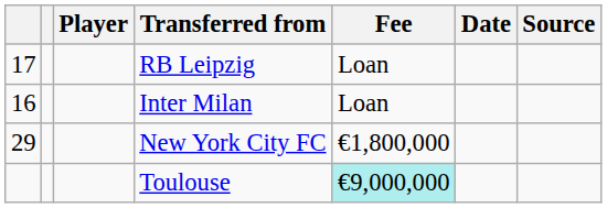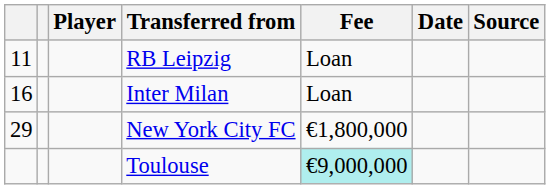 <table class="wikitable plainrowheaders sortable">
 <tr>
 <th></th>
 <th></th>
 <th scope=col>Player</th>
 <th>Transferred from</th>
 <th !scope=col; style="width: 65px;">Fee</th>
 <th scope=col>Date</th>
 <th scope=col>Source</th>
 </tr>
 <tr>
-<td align=center>17</td>
+<td align=center>11</td>
 <td align=center></td>
 <td></td>
 <td> <a href='#'>RB Leipzig</a></td>
 <td>Loan</td>
 <td></td>
 <td></td>
 </tr>
 <tr>
 <td align=center>16</td>
 <td align=center></td>
 <td></td>
 <td> <a href='#'>Inter Milan</a></td>
 <td>Loan</td>
 <td></td>
 <td></td>
 </tr>
 <tr>
 <td align=center>29</td>
 <td align=center></td>
 <td></td>
 <td> <a href='#'>New York City FC</a></td>
 <td>€1,800,000</td>
 <td></td>
 <td></td>
 </tr>
 <tr>
 <td align=center></td>
 <td align=center></td>
 <td></td>
 <td> <a href='#'>Toulouse</a></td>
 <td style="background: paleturquoise;">€9,000,000</td>
 <td></td>
 <td></td>
 </tr>
 </table>
